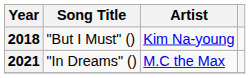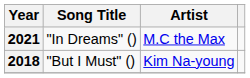 <table class="wikitable sortable plainrowheaders">
 <tr>
 <th scope="col">Year</th>
 <th scope="col">Song Title</th>
 <th scope="col">Artist</th>
 <th scope="col" class="unsortable"></th>
 </tr>
 <tr>
+<th scope="row">2021</th>
+<td>"In Dreams" ()</td>
+<td><a href='#'>M.C the Max</a></td>
+<td style="text-align:center"></td>
+</tr>
+<tr>
 <th scope="row">2018</th>
 <td>"But I Must" ()</td>
 <td><a href='#'>Kim Na-young</a></td>
 <td style="text-align:center"></td>
 </tr>
 <tr>
-<th scope="row">2021</th>
-<td>"In Dreams" ()</td>
-<td><a href='#'>M.C the Max</a></td>
-<td style="text-align:center"></td>
-</tr>
-<tr>
 </tr>
 </table>
